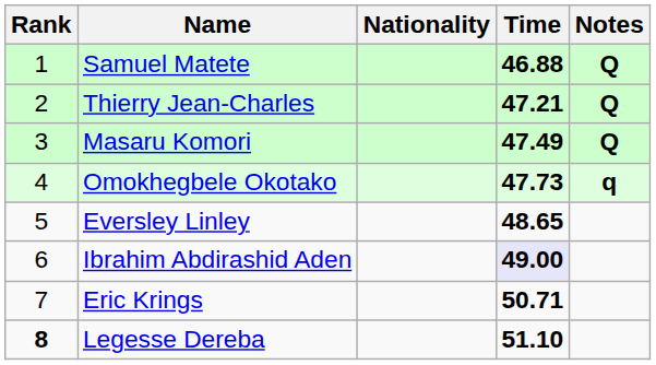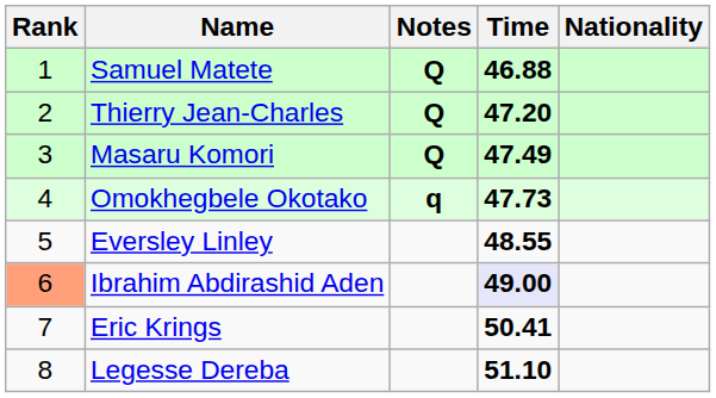 <table class="wikitable sortable" style="text-align:center">
 <tr>
 <th>Rank</th>
 <th>Name</th>
+<th>Notes</th>
+<th>Time</th>
 <th>Nationality</th>
-<th>Time</th>
-<th>Notes</th>
 </tr>
 <tr bgcolor=ccffcc>
 <td>1</td>
 <td align=left><a href='#'>Samuel Matete</a></td>
+<td><strong>Q</strong></td>
+<td><strong>46.88</strong></td>
 <td align=left></td>
-<td><strong>46.88</strong></td>
-<td><strong>Q</strong></td>
 </tr>
 <tr bgcolor=ccffcc>
 <td>2</td>
 <td align=left><a href='#'>Thierry Jean-Charles</a></td>
+<td><strong>Q</strong></td>
+<td><strong>47.20</strong></td>
 <td align=left></td>
-<td><strong>47.21</strong></td>
-<td><strong>Q</strong></td>
 </tr>
 <tr bgcolor=ccffcc>
 <td>3</td>
 <td align=left><a href='#'>Masaru Komori</a></td>
+<td><strong>Q</strong></td>
+<td><strong>47.49</strong></td>
 <td align=left></td>
-<td><strong>47.49</strong></td>
-<td><strong>Q</strong></td>
 </tr>
 <tr bgcolor=ddffdd>
 <td>4</td>
 <td align=left><a href='#'>Omokhegbele Okotako</a></td>
+<td><strong>q</strong></td>
+<td><strong>47.73</strong></td>
 <td align=left></td>
-<td><strong>47.73</strong></td>
-<td><strong>q</strong></td>
 </tr>
 <tr>
 <td>5</td>
 <td align=left><a href='#'>Eversley Linley</a></td>
+<td></td>
+<td><strong>48.55</strong></td>
 <td align=left></td>
-<td><strong>48.65</strong></td>
-<td></td>
 </tr>
 <tr>
-<td>6</td>
+<td style="background: lightsalmon;">6</td>
 <td align=left><a href='#'>Ibrahim Abdirashid Aden</a></td>
+<td></td>
+<td style="background: lavender;"><strong>49.00</strong></td>
 <td align=left></td>
-<td style="background: lavender;"><strong>49.00</strong></td>
-<td></td>
 </tr>
 <tr>
 <td>7</td>
 <td align=left><a href='#'>Eric Krings</a></td>
+<td></td>
+<td><strong>50.41</strong></td>
 <td align=left></td>
-<td><strong>50.71</strong></td>
-<td></td>
 </tr>
 <tr>
-<td><strong>8</strong></td>
+<td>8</td>
 <td align=left><a href='#'>Legesse Dereba</a></td>
+<td></td>
+<td><strong>51.10</strong></td>
 <td align=left></td>
-<td><strong>51.10</strong></td>
-<td></td>
 </tr>
 </table>
